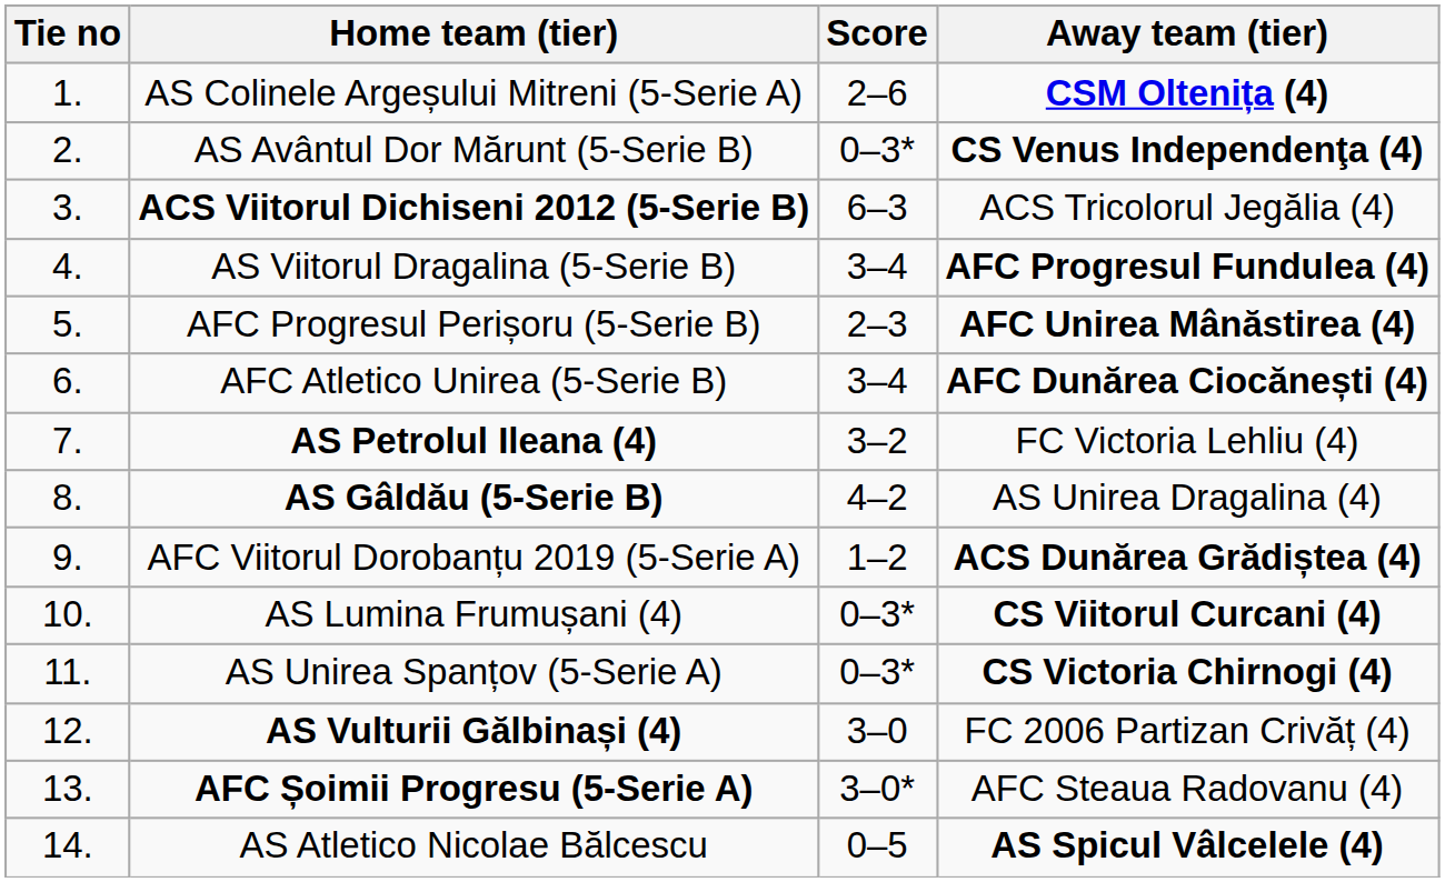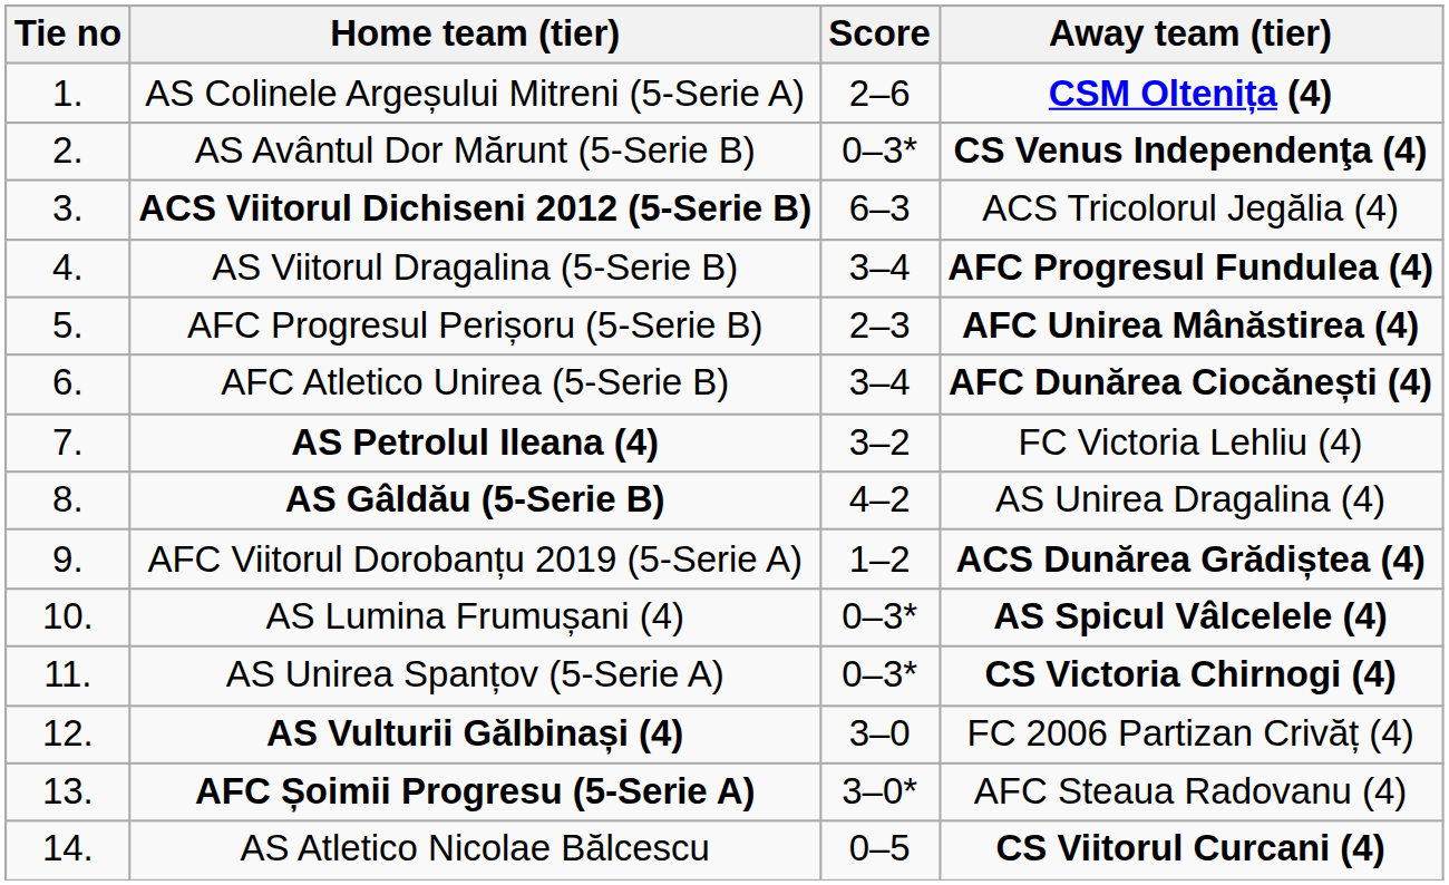 <table class="wikitable" style="text-align: center">
 <tr>
 <th>Tie no</th>
 <th>Home team (tier)</th>
 <th>Score</th>
 <th>Away team (tier)</th>
 </tr>
 <tr>
 <td>1.</td>
 <td>AS Colinele Argeșului Mitreni (5-Serie A)</td>
 <td>2–6</td>
 <td><strong><a href='#'>CSM Oltenița</a> (4)</strong></td>
 </tr>
 <tr>
 <td>2.</td>
 <td>AS Avântul Dor Mărunt (5-Serie B)</td>
 <td>0–3*</td>
 <td><strong>CS Venus Independenţa (4)</strong></td>
 </tr>
 <tr>
 <td>3.</td>
 <td><strong>ACS Viitorul Dichiseni 2012 (5-Serie B)</strong></td>
 <td>6–3</td>
 <td>ACS Tricolorul Jegălia (4)</td>
 </tr>
 <tr>
 <td>4.</td>
 <td>AS Viitorul Dragalina (5-Serie B)</td>
 <td>3–4</td>
 <td><strong>AFC Progresul Fundulea (4)</strong></td>
 </tr>
 <tr>
 <td>5.</td>
 <td>AFC Progresul Perișoru (5-Serie B)</td>
 <td>2–3</td>
 <td><strong>AFC Unirea Mânăstirea (4)</strong></td>
 </tr>
 <tr>
 <td>6.</td>
 <td>AFC Atletico Unirea (5-Serie B)</td>
 <td>3–4</td>
 <td><strong>AFC Dunărea Ciocănești (4)</strong></td>
 </tr>
 <tr>
 <td>7.</td>
 <td><strong>AS Petrolul Ileana (4)</strong></td>
 <td>3–2</td>
 <td>FC Victoria Lehliu (4)</td>
 </tr>
 <tr>
 <td>8.</td>
 <td><strong>AS Gâldău (5-Serie B)</strong></td>
 <td>4–2</td>
 <td>AS Unirea Dragalina (4)</td>
 </tr>
 <tr>
 <td>9.</td>
 <td>AFC Viitorul Dorobanțu 2019 (5-Serie A)</td>
 <td>1–2</td>
 <td><strong>ACS Dunărea Grădiștea (4)</strong></td>
 </tr>
 <tr>
 <td>10.</td>
 <td>AS Lumina Frumușani (4)</td>
 <td>0–3*</td>
-<td><strong>CS Viitorul Curcani (4)</strong></td>
+<td><strong>AS Spicul Vâlcelele (4)</strong></td>
 </tr>
 <tr>
 <td>11.</td>
 <td>AS Unirea Spanțov (5-Serie A)</td>
 <td>0–3*</td>
 <td><strong>CS Victoria Chirnogi (4)</strong></td>
 </tr>
 <tr>
 <td>12.</td>
 <td><strong>AS Vulturii Gălbinași (4)</strong></td>
 <td>3–0</td>
 <td>FC 2006 Partizan Crivăț (4)</td>
 </tr>
 <tr>
 <td>13.</td>
 <td><strong>AFC Șoimii Progresu (5-Serie A)</strong></td>
 <td>3–0*</td>
 <td>AFC Steaua Radovanu (4)</td>
 </tr>
 <tr>
 <td>14.</td>
 <td>AS Atletico Nicolae Bălcescu</td>
 <td>0–5</td>
-<td><strong>AS Spicul Vâlcelele (4)</strong></td>
+<td><strong>CS Viitorul Curcani (4)</strong></td>
 </tr>
 </table>
